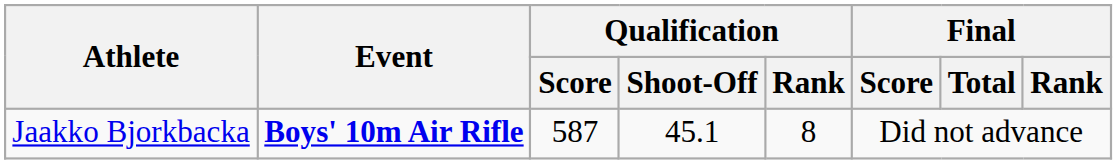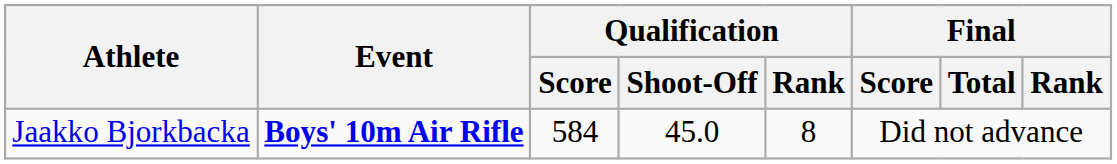 <table class="wikitable" style="font-size:90%">
 <tr>
 <th rowspan="2">Athlete</th>
 <th rowspan="2">Event</th>
 <th colspan="3">Qualification</th>
 <th colspan="3">Final</th>
 </tr>
 <tr>
 <th>Score</th>
 <th>Shoot-Off</th>
 <th>Rank</th>
 <th>Score</th>
 <th>Total</th>
 <th>Rank</th>
 </tr>
 <tr>
 <td><a href='#'>Jaakko Bjorkbacka</a></td>
 <td><strong><a href='#'>Boys' 10m Air Rifle</a></strong></td>
-<td align=center>587</td>
-<td align=center>45.1</td>
+<td align=center>584</td>
+<td align=center>45.0</td>
 <td align=center>8</td>
 <td colspan=3 align=center>Did not advance</td>
 </tr>
 </table>
